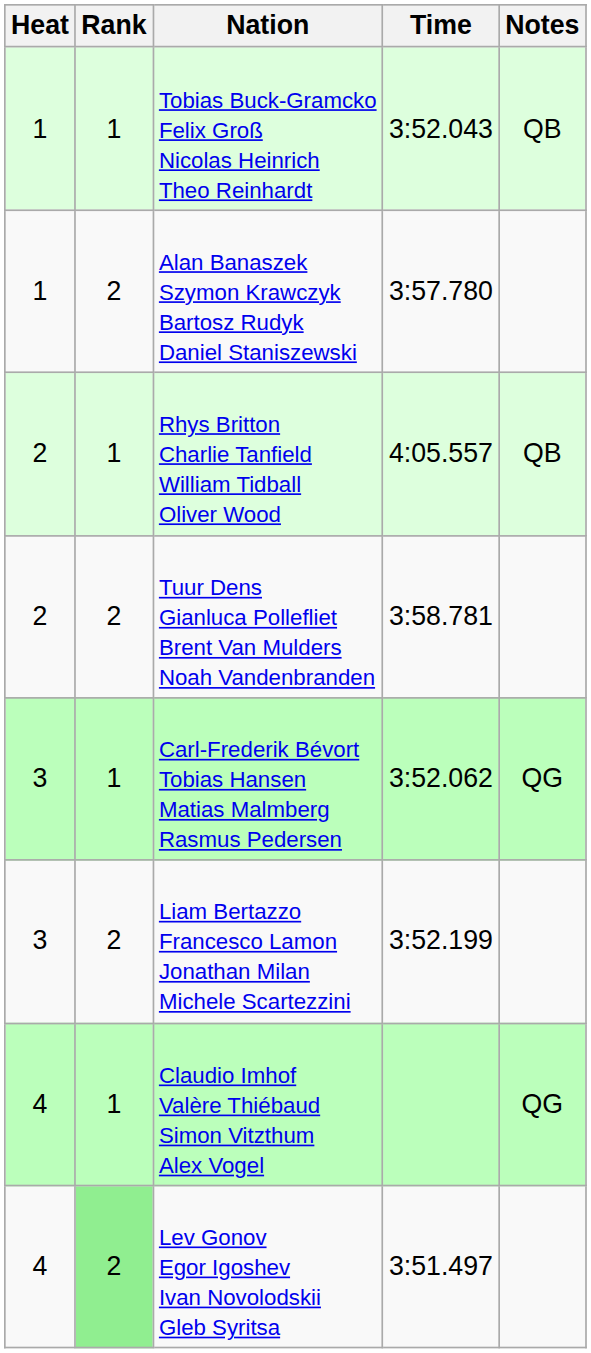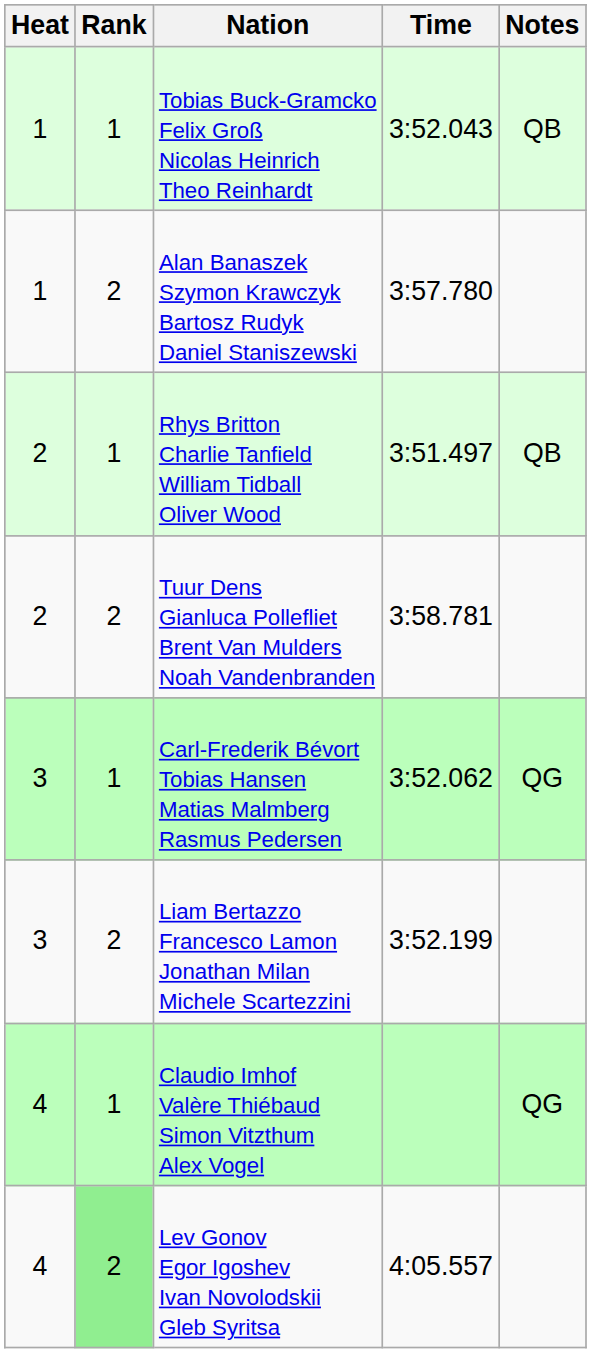 <table class="wikitable sortable" style="text-align:center">
 <tr>
 <th>Heat</th>
 <th>Rank</th>
 <th>Nation</th>
 <th>Time</th>
 <th>Notes</th>
 </tr>
 <tr bgcolor=ddffdd>
 <td>1</td>
 <td>1</td>
 <td align=left><br><small><a href='#'>Tobias Buck-Gramcko</a><br><a href='#'>Felix Groß</a><br><a href='#'>Nicolas Heinrich</a><br><a href='#'>Theo Reinhardt</a></small></td>
 <td>3:52.043</td>
 <td>QB</td>
 </tr>
 <tr>
 <td>1</td>
 <td>2</td>
 <td align=left><br><small><a href='#'>Alan Banaszek</a><br><a href='#'>Szymon Krawczyk</a><br><a href='#'>Bartosz Rudyk</a><br><a href='#'>Daniel Staniszewski</a></small></td>
 <td>3:57.780</td>
 <td></td>
 </tr>
 <tr bgcolor=ddffdd>
 <td>2</td>
 <td>1</td>
 <td align=left><br><small><a href='#'>Rhys Britton</a><br><a href='#'>Charlie Tanfield</a><br><a href='#'>William Tidball</a><br><a href='#'>Oliver Wood</a></small></td>
-<td>4:05.557</td>
+<td>3:51.497</td>
 <td>QB</td>
 </tr>
 <tr>
 <td>2</td>
 <td>2</td>
 <td align=left><br><small><a href='#'>Tuur Dens</a><br><a href='#'>Gianluca Pollefliet</a><br><a href='#'>Brent Van Mulders</a><br><a href='#'>Noah Vandenbranden</a></small></td>
 <td>3:58.781</td>
 <td></td>
 </tr>
 <tr bgcolor=bbffbb>
 <td>3</td>
 <td>1</td>
 <td align=left><br><small><a href='#'>Carl-Frederik Bévort</a><br><a href='#'>Tobias Hansen</a><br><a href='#'>Matias Malmberg</a><br><a href='#'>Rasmus Pedersen</a></small></td>
 <td>3:52.062</td>
 <td>QG</td>
 </tr>
 <tr>
 <td>3</td>
 <td>2</td>
 <td align=left><br><small><a href='#'>Liam Bertazzo</a><br><a href='#'>Francesco Lamon</a><br><a href='#'>Jonathan Milan</a><br><a href='#'>Michele Scartezzini</a></small></td>
 <td>3:52.199</td>
 <td></td>
 </tr>
 <tr bgcolor=bbffbb>
 <td>4</td>
 <td>1</td>
 <td align=left><br><small><a href='#'>Claudio Imhof</a><br><a href='#'>Valère Thiébaud</a><br><a href='#'>Simon Vitzthum</a><br><a href='#'>Alex Vogel</a></small></td>
 <td></td>
 <td>QG</td>
 </tr>
 <tr>
 <td>4</td>
 <td style="background: lightgreen;">2</td>
 <td align=left><br><small><a href='#'>Lev Gonov</a><br><a href='#'>Egor Igoshev</a><br><a href='#'>Ivan Novolodskii</a><br><a href='#'>Gleb Syritsa</a></small></td>
-<td>3:51.497</td>
+<td>4:05.557</td>
 <td></td>
 </tr>
 </table>
